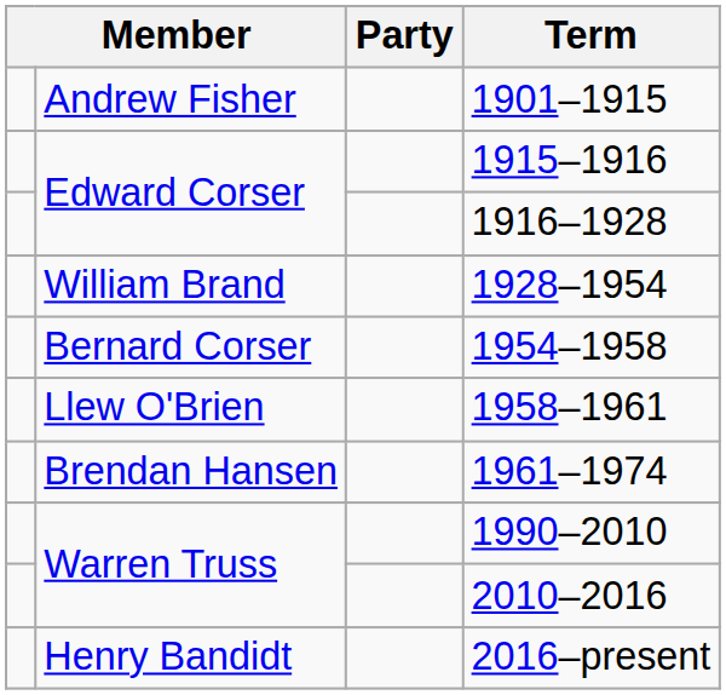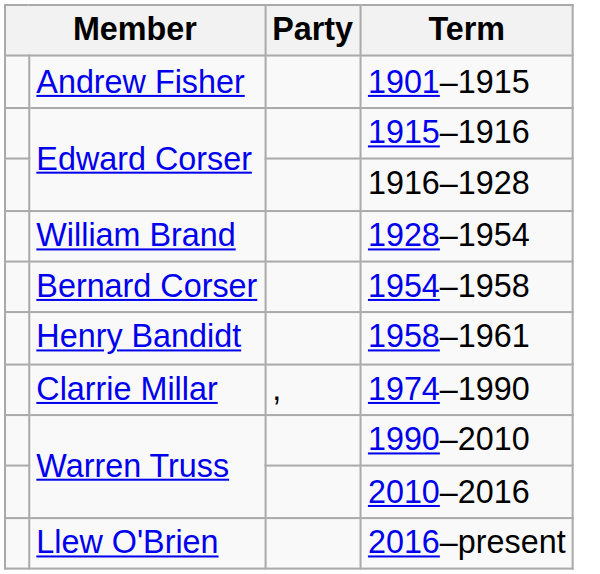 <table class="wikitable">
 <tr>
 <th colspan="2">Member</th>
 <th>Party</th>
 <th>Term</th>
 </tr>
 <tr>
 <td> </td>
 <td><a href='#'>Andrew Fisher</a></td>
 <td></td>
 <td><a href='#'>1901</a>–1915</td>
 </tr>
 <tr>
 <td> </td>
 <td rowspan="2"><a href='#'>Edward Corser</a></td>
 <td></td>
 <td><a href='#'>1915</a>–1916</td>
 </tr>
 <tr>
 <td> </td>
 <td></td>
 <td>1916–1928</td>
 </tr>
 <tr>
 <td> </td>
 <td><a href='#'>William Brand</a></td>
 <td></td>
 <td><a href='#'>1928</a>–1954</td>
 </tr>
 <tr>
 <td> </td>
 <td><a href='#'>Bernard Corser</a></td>
 <td></td>
 <td><a href='#'>1954</a>–1958</td>
 </tr>
 <tr>
 <td> </td>
-<td><a href='#'>Llew O'Brien</a></td>
+<td><a href='#'>Henry Bandidt</a></td>
 <td></td>
 <td><a href='#'>1958</a>–1961</td>
 </tr>
 <tr>
 <td> </td>
-<td><a href='#'>Brendan Hansen</a></td>
-<td></td>
-<td><a href='#'>1961</a>–1974</td>
+<td><a href='#'>Clarrie Millar</a></td>
+<td>, </td>
+<td><a href='#'>1974</a>–1990</td>
 </tr>
 <tr>
 <td> </td>
 <td rowspan="2"><a href='#'>Warren Truss</a></td>
 <td></td>
 <td><a href='#'>1990</a>–2010</td>
 </tr>
 <tr>
 <td> </td>
 <td></td>
 <td><a href='#'>2010</a>–2016</td>
 </tr>
 <tr>
 <td> </td>
-<td><a href='#'>Henry Bandidt</a></td>
+<td><a href='#'>Llew O'Brien</a></td>
 <td></td>
 <td><a href='#'>2016</a>–present</td>
 </tr>
 </table>
